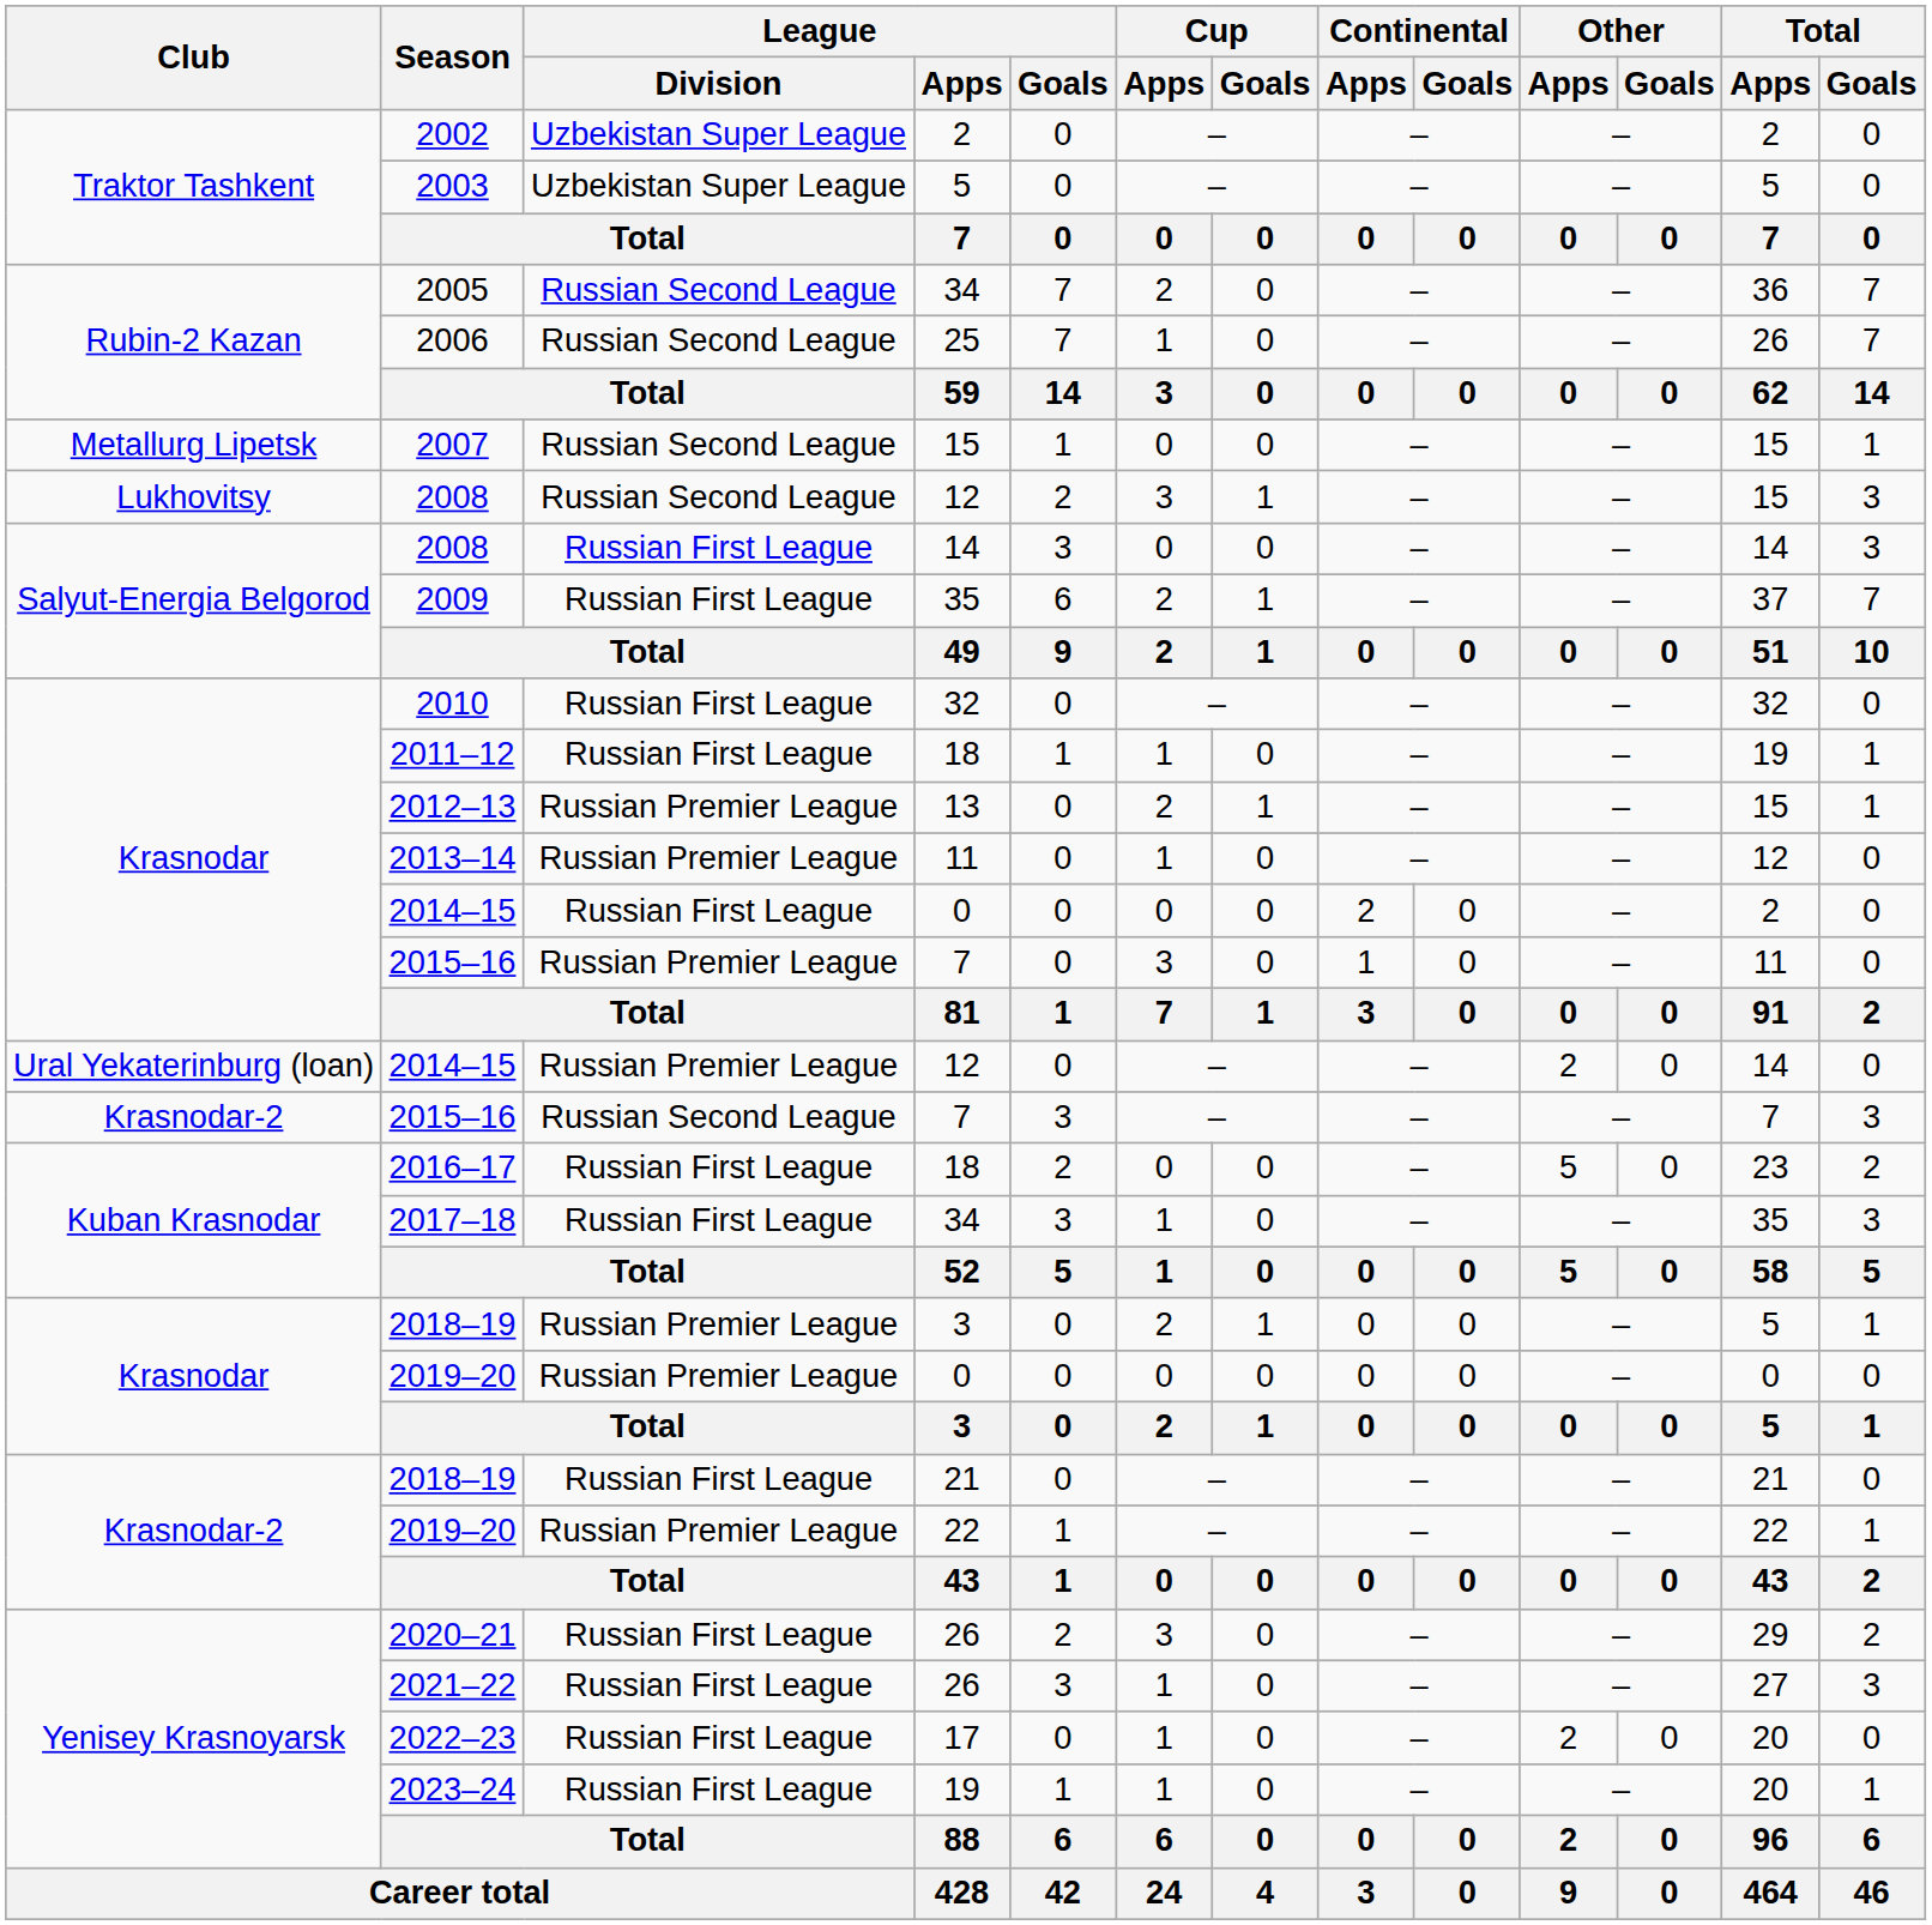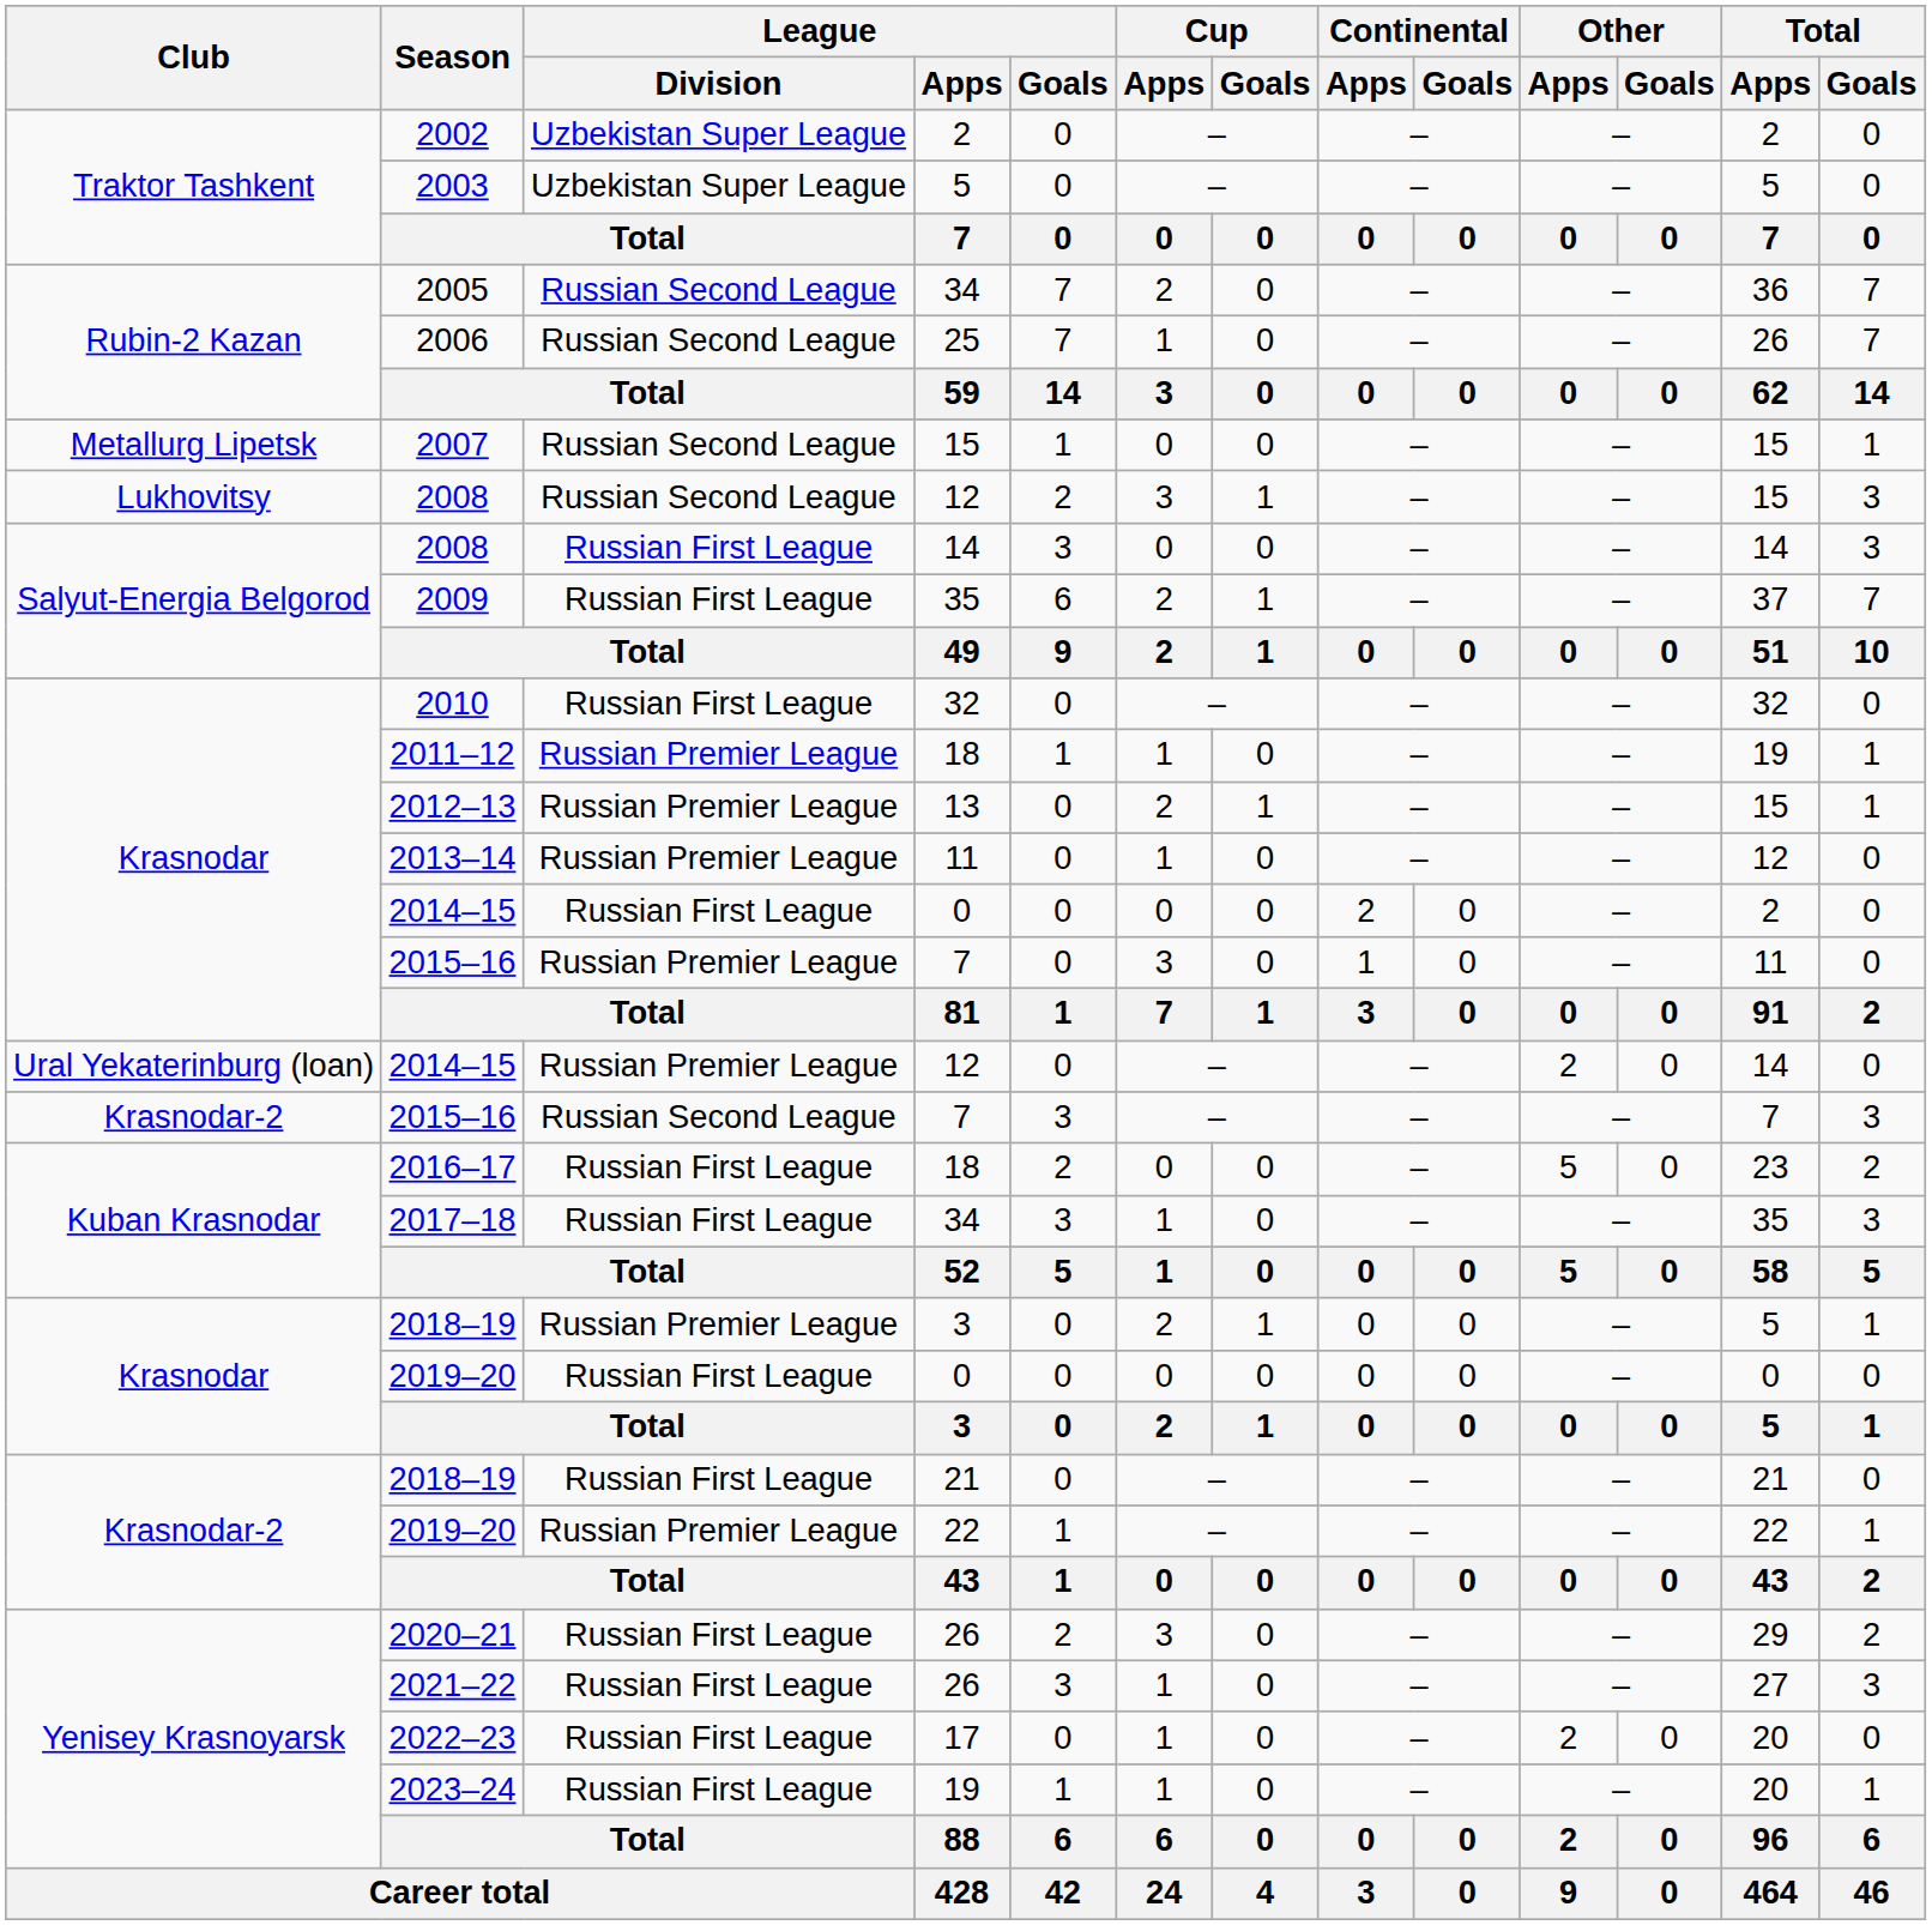 <table class="wikitable" style="text-align: center;">
 <tr>
 <th rowspan=2>Club</th>
 <th rowspan=2>Season</th>
 <th colspan=3>League</th>
 <th colspan=2>Cup</th>
 <th colspan=2>Continental</th>
 <th colspan=2>Other</th>
 <th colspan=2>Total</th>
 </tr>
 <tr>
 <th>Division</th>
 <th>Apps</th>
 <th>Goals</th>
 <th>Apps</th>
 <th>Goals</th>
 <th>Apps</th>
 <th>Goals</th>
 <th>Apps</th>
 <th>Goals</th>
 <th>Apps</th>
 <th>Goals</th>
 </tr>
 <tr>
 <td rowspan="3"><a href='#'>Traktor Tashkent</a></td>
 <td><a href='#'>2002</a></td>
 <td><a href='#'>Uzbekistan Super League</a></td>
 <td>2</td>
 <td>0</td>
 <td colspan=2>–</td>
 <td colspan=2>–</td>
 <td colspan=2>–</td>
 <td>2</td>
 <td>0</td>
 </tr>
 <tr>
 <td><a href='#'>2003</a></td>
 <td>Uzbekistan Super League</td>
 <td>5</td>
 <td>0</td>
 <td colspan=2>–</td>
 <td colspan=2>–</td>
 <td colspan=2>–</td>
 <td>5</td>
 <td>0</td>
 </tr>
 <tr>
 <th colspan=2>Total</th>
 <th>7</th>
 <th>0</th>
 <th>0</th>
 <th>0</th>
 <th>0</th>
 <th>0</th>
 <th>0</th>
 <th>0</th>
 <th>7</th>
 <th>0</th>
 </tr>
 <tr>
 <td rowspan="3"><a href='#'>Rubin-2 Kazan</a></td>
 <td>2005</td>
 <td><a href='#'>Russian Second League</a></td>
 <td>34</td>
 <td>7</td>
 <td>2</td>
 <td>0</td>
 <td colspan=2>–</td>
 <td colspan=2>–</td>
 <td>36</td>
 <td>7</td>
 </tr>
 <tr>
 <td>2006</td>
 <td>Russian Second League</td>
 <td>25</td>
 <td>7</td>
 <td>1</td>
 <td>0</td>
 <td colspan=2>–</td>
 <td colspan=2>–</td>
 <td>26</td>
 <td>7</td>
 </tr>
 <tr>
 <th colspan=2>Total</th>
 <th>59</th>
 <th>14</th>
 <th>3</th>
 <th>0</th>
 <th>0</th>
 <th>0</th>
 <th>0</th>
 <th>0</th>
 <th>62</th>
 <th>14</th>
 </tr>
 <tr>
 <td><a href='#'>Metallurg Lipetsk</a></td>
 <td><a href='#'>2007</a></td>
 <td>Russian Second League</td>
 <td>15</td>
 <td>1</td>
 <td>0</td>
 <td>0</td>
 <td colspan=2>–</td>
 <td colspan=2>–</td>
 <td>15</td>
 <td>1</td>
 </tr>
 <tr>
 <td><a href='#'>Lukhovitsy</a></td>
 <td><a href='#'>2008</a></td>
 <td>Russian Second League</td>
 <td>12</td>
 <td>2</td>
 <td>3</td>
 <td>1</td>
 <td colspan=2>–</td>
 <td colspan=2>–</td>
 <td>15</td>
 <td>3</td>
 </tr>
 <tr>
 <td rowspan="3"><a href='#'>Salyut-Energia Belgorod</a></td>
 <td><a href='#'>2008</a></td>
 <td><a href='#'>Russian First League</a></td>
 <td>14</td>
 <td>3</td>
 <td>0</td>
 <td>0</td>
 <td colspan=2>–</td>
 <td colspan=2>–</td>
 <td>14</td>
 <td>3</td>
 </tr>
 <tr>
 <td><a href='#'>2009</a></td>
 <td>Russian First League</td>
 <td>35</td>
 <td>6</td>
 <td>2</td>
 <td>1</td>
 <td colspan=2>–</td>
 <td colspan=2>–</td>
 <td>37</td>
 <td>7</td>
 </tr>
 <tr>
 <th colspan=2>Total</th>
 <th>49</th>
 <th>9</th>
 <th>2</th>
 <th>1</th>
 <th>0</th>
 <th>0</th>
 <th>0</th>
 <th>0</th>
 <th>51</th>
 <th>10</th>
 </tr>
 <tr>
 <td rowspan="7"><a href='#'>Krasnodar</a></td>
 <td><a href='#'>2010</a></td>
 <td>Russian First League</td>
 <td>32</td>
 <td>0</td>
 <td colspan=2>–</td>
 <td colspan=2>–</td>
 <td colspan=2>–</td>
 <td>32</td>
 <td>0</td>
 </tr>
 <tr>
 <td><a href='#'>2011–12</a></td>
-<td>Russian First League</td>
+<td><a href='#'>Russian Premier League</a></td>
 <td>18</td>
 <td>1</td>
 <td>1</td>
 <td>0</td>
 <td colspan=2>–</td>
 <td colspan=2>–</td>
 <td>19</td>
 <td>1</td>
 </tr>
 <tr>
 <td><a href='#'>2012–13</a></td>
 <td>Russian Premier League</td>
 <td>13</td>
 <td>0</td>
 <td>2</td>
 <td>1</td>
 <td colspan=2>–</td>
 <td colspan=2>–</td>
 <td>15</td>
 <td>1</td>
 </tr>
 <tr>
 <td><a href='#'>2013–14</a></td>
 <td>Russian Premier League</td>
 <td>11</td>
 <td>0</td>
 <td>1</td>
 <td>0</td>
 <td colspan=2>–</td>
 <td colspan=2>–</td>
 <td>12</td>
 <td>0</td>
 </tr>
 <tr>
 <td><a href='#'>2014–15</a></td>
 <td>Russian First League</td>
 <td>0</td>
 <td>0</td>
 <td>0</td>
 <td>0</td>
 <td>2</td>
 <td>0</td>
 <td colspan=2>–</td>
 <td>2</td>
 <td>0</td>
 </tr>
 <tr>
 <td><a href='#'>2015–16</a></td>
 <td>Russian Premier League</td>
 <td>7</td>
 <td>0</td>
 <td>3</td>
 <td>0</td>
 <td>1</td>
 <td>0</td>
 <td colspan=2>–</td>
 <td>11</td>
 <td>0</td>
 </tr>
 <tr>
 <th colspan=2>Total</th>
 <th>81</th>
 <th>1</th>
 <th>7</th>
 <th>1</th>
 <th>3</th>
 <th>0</th>
 <th>0</th>
 <th>0</th>
 <th>91</th>
 <th>2</th>
 </tr>
 <tr>
 <td><a href='#'>Ural Yekaterinburg</a> (loan)</td>
 <td><a href='#'>2014–15</a></td>
 <td>Russian Premier League</td>
 <td>12</td>
 <td>0</td>
 <td colspan=2>–</td>
 <td colspan=2>–</td>
 <td>2</td>
 <td>0</td>
 <td>14</td>
 <td>0</td>
 </tr>
 <tr>
 <td><a href='#'>Krasnodar-2</a></td>
 <td><a href='#'>2015–16</a></td>
 <td>Russian Second League</td>
 <td>7</td>
 <td>3</td>
 <td colspan=2>–</td>
 <td colspan=2>–</td>
 <td colspan=2>–</td>
 <td>7</td>
 <td>3</td>
 </tr>
 <tr>
 <td rowspan="3"><a href='#'>Kuban Krasnodar</a></td>
 <td><a href='#'>2016–17</a></td>
 <td>Russian First League</td>
 <td>18</td>
 <td>2</td>
 <td>0</td>
 <td>0</td>
 <td colspan=2>–</td>
 <td>5</td>
 <td>0</td>
 <td>23</td>
 <td>2</td>
 </tr>
 <tr>
 <td><a href='#'>2017–18</a></td>
 <td>Russian First League</td>
 <td>34</td>
 <td>3</td>
 <td>1</td>
 <td>0</td>
 <td colspan=2>–</td>
 <td colspan=2>–</td>
 <td>35</td>
 <td>3</td>
 </tr>
 <tr>
 <th colspan=2>Total</th>
 <th>52</th>
 <th>5</th>
 <th>1</th>
 <th>0</th>
 <th>0</th>
 <th>0</th>
 <th>5</th>
 <th>0</th>
 <th>58</th>
 <th>5</th>
 </tr>
 <tr>
 <td rowspan="3"><a href='#'>Krasnodar</a></td>
 <td><a href='#'>2018–19</a></td>
 <td>Russian Premier League</td>
 <td>3</td>
 <td>0</td>
 <td>2</td>
 <td>1</td>
 <td>0</td>
 <td>0</td>
 <td colspan=2>–</td>
 <td>5</td>
 <td>1</td>
 </tr>
 <tr>
 <td><a href='#'>2019–20</a></td>
-<td>Russian Premier League</td>
+<td>Russian First League</td>
 <td>0</td>
 <td>0</td>
 <td>0</td>
 <td>0</td>
 <td>0</td>
 <td>0</td>
 <td colspan=2>–</td>
 <td>0</td>
 <td>0</td>
 </tr>
 <tr>
 <th colspan=2>Total</th>
 <th>3</th>
 <th>0</th>
 <th>2</th>
 <th>1</th>
 <th>0</th>
 <th>0</th>
 <th>0</th>
 <th>0</th>
 <th>5</th>
 <th>1</th>
 </tr>
 <tr>
 <td rowspan="3"><a href='#'>Krasnodar-2</a></td>
 <td><a href='#'>2018–19</a></td>
 <td>Russian First League</td>
 <td>21</td>
 <td>0</td>
 <td colspan=2>–</td>
 <td colspan=2>–</td>
 <td colspan=2>–</td>
 <td>21</td>
 <td>0</td>
 </tr>
 <tr>
 <td><a href='#'>2019–20</a></td>
 <td>Russian Premier League</td>
 <td>22</td>
 <td>1</td>
 <td colspan=2>–</td>
 <td colspan=2>–</td>
 <td colspan=2>–</td>
 <td>22</td>
 <td>1</td>
 </tr>
 <tr>
 <th colspan=2>Total</th>
 <th>43</th>
 <th>1</th>
 <th>0</th>
 <th>0</th>
 <th>0</th>
 <th>0</th>
 <th>0</th>
 <th>0</th>
 <th>43</th>
 <th>2</th>
 </tr>
 <tr>
 <td rowspan="5"><a href='#'>Yenisey Krasnoyarsk</a></td>
 <td><a href='#'>2020–21</a></td>
 <td>Russian First League</td>
 <td>26</td>
 <td>2</td>
 <td>3</td>
 <td>0</td>
 <td colspan=2>–</td>
 <td colspan=2>–</td>
 <td>29</td>
 <td>2</td>
 </tr>
 <tr>
 <td><a href='#'>2021–22</a></td>
 <td>Russian First League</td>
 <td>26</td>
 <td>3</td>
 <td>1</td>
 <td>0</td>
 <td colspan=2>–</td>
 <td colspan=2>–</td>
 <td>27</td>
 <td>3</td>
 </tr>
 <tr>
 <td><a href='#'>2022–23</a></td>
 <td>Russian First League</td>
 <td>17</td>
 <td>0</td>
 <td>1</td>
 <td>0</td>
 <td colspan=2>–</td>
 <td>2</td>
 <td>0</td>
 <td>20</td>
 <td>0</td>
 </tr>
 <tr>
 <td><a href='#'>2023–24</a></td>
 <td>Russian First League</td>
 <td>19</td>
 <td>1</td>
 <td>1</td>
 <td>0</td>
 <td colspan=2>–</td>
 <td colspan=2>–</td>
 <td>20</td>
 <td>1</td>
 </tr>
 <tr>
 <th colspan=2>Total</th>
 <th>88</th>
 <th>6</th>
 <th>6</th>
 <th>0</th>
 <th>0</th>
 <th>0</th>
 <th>2</th>
 <th>0</th>
 <th>96</th>
 <th>6</th>
 </tr>
 <tr>
 <th colspan=3>Career total</th>
 <th>428</th>
 <th>42</th>
 <th>24</th>
 <th>4</th>
 <th>3</th>
 <th>0</th>
 <th>9</th>
 <th>0</th>
 <th>464</th>
 <th>46</th>
 </tr>
 </table>
